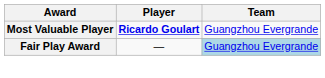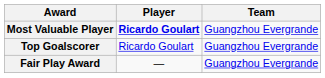 <table class="wikitable" style="text-align:center">
 <tr>
 <th>Award</th>
 <th>Player</th>
 <th>Team</th>
 </tr>
 <tr>
 <th>Most Valuable Player</th>
 <td align=left><strong> <a href='#'>Ricardo Goulart</a></strong></td>
 <td align=left> <a href='#'>Guangzhou Evergrande</a></td>
 </tr>
 <tr>
+<th>Top Goalscorer</th>
+<td align=left> <a href='#'>Ricardo Goulart</a></td>
+<td align=left> <a href='#'>Guangzhou Evergrande</a></td>
+</tr>
+<tr>
 <th>Fair Play Award</th>
 <td>—</td>
-<td align=left style="background: lightblue;"> <a href='#'>Guangzhou Evergrande</a></td>
+<td align=left> <a href='#'>Guangzhou Evergrande</a></td>
 </tr>
 </table>
